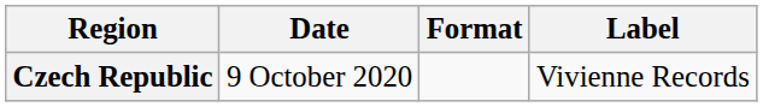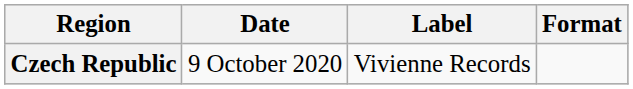 <table class="wikitable plainrowheaders">
 <tr>
 <th>Region</th>
 <th>Date</th>
+<th>Label</th>
 <th>Format</th>
-<th>Label</th>
 </tr>
 <tr>
 <th scope="row">Czech Republic</th>
 <td>9 October 2020</td>
+<td>Vivienne Records</td>
 <td></td>
-<td>Vivienne Records</td>
 </tr>
 </table>
